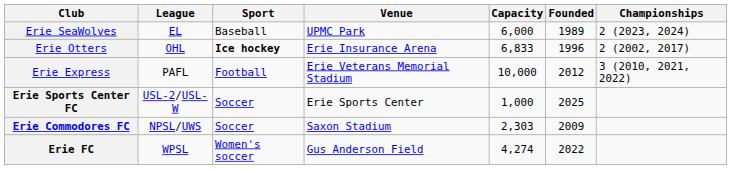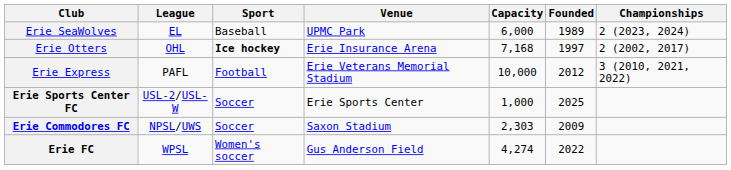 <table class="wikitable sortable">
 <tr>
 <th scope="col">Club</th>
 <th scope="col">League</th>
 <th scope="col">Sport</th>
 <th scope="col">Venue</th>
 <th scope="col">Capacity</th>
 <th scope="col">Founded</th>
 <th scope="col">Championships</th>
 </tr>
 <tr>
 <th scope="row" style="font-weight: normal; text-align: center;"><a href='#'>Erie SeaWolves</a></th>
 <td align=center><a href='#'>EL</a></td>
 <td>Baseball</td>
 <td><a href='#'>UPMC Park</a></td>
 <td align=center>6,000</td>
 <td align=center>1989</td>
 <td>2 (2023, 2024)</td>
 </tr>
 <tr>
 <th scope="row" style="font-weight: normal; text-align: center;"><a href='#'>Erie Otters</a></th>
 <td align=center><a href='#'>OHL</a></td>
 <td><strong>Ice hockey</strong></td>
 <td><a href='#'>Erie Insurance Arena</a></td>
-<td align=center>6,833</td>
-<td align=center>1996</td>
+<td align=center>7,168</td>
+<td align=center>1997</td>
 <td>2 (2002, 2017)</td>
 </tr>
 <tr>
 <th scope="row" style="font-weight: normal; text-align: center;"><a href='#'>Erie Express</a></th>
 <td align=center>PAFL</td>
 <td><a href='#'>Football</a></td>
 <td><a href='#'>Erie Veterans Memorial Stadium</a></td>
 <td align=center>10,000</td>
 <td align=center>2012</td>
 <td>3 (2010, 2021, 2022)</td>
 </tr>
 <tr>
 <th>Erie Sports Center FC</th>
 <td align=center><a href='#'>USL-2</a>/<a href='#'>USL-W</a></td>
 <td><a href='#'>Soccer</a></td>
 <td>Erie Sports Center</td>
 <td align=center>1,000</td>
 <td align=center>2025</td>
 <td></td>
 </tr>
 <tr>
 <th><a href='#'>Erie Commodores FC</a></th>
 <td align=center><a href='#'>NPSL</a>/<a href='#'>UWS</a></td>
 <td><a href='#'>Soccer</a></td>
 <td><a href='#'>Saxon Stadium</a></td>
 <td align=center>2,303</td>
 <td align=center>2009</td>
 <td></td>
 </tr>
 <tr>
 <th>Erie FC</th>
 <td align=center><a href='#'>WPSL</a></td>
 <td><a href='#'>Women's soccer</a></td>
 <td><a href='#'>Gus Anderson Field</a></td>
 <td align=center>4,274</td>
 <td align=center>2022</td>
 <td></td>
 </tr>
 </table>
